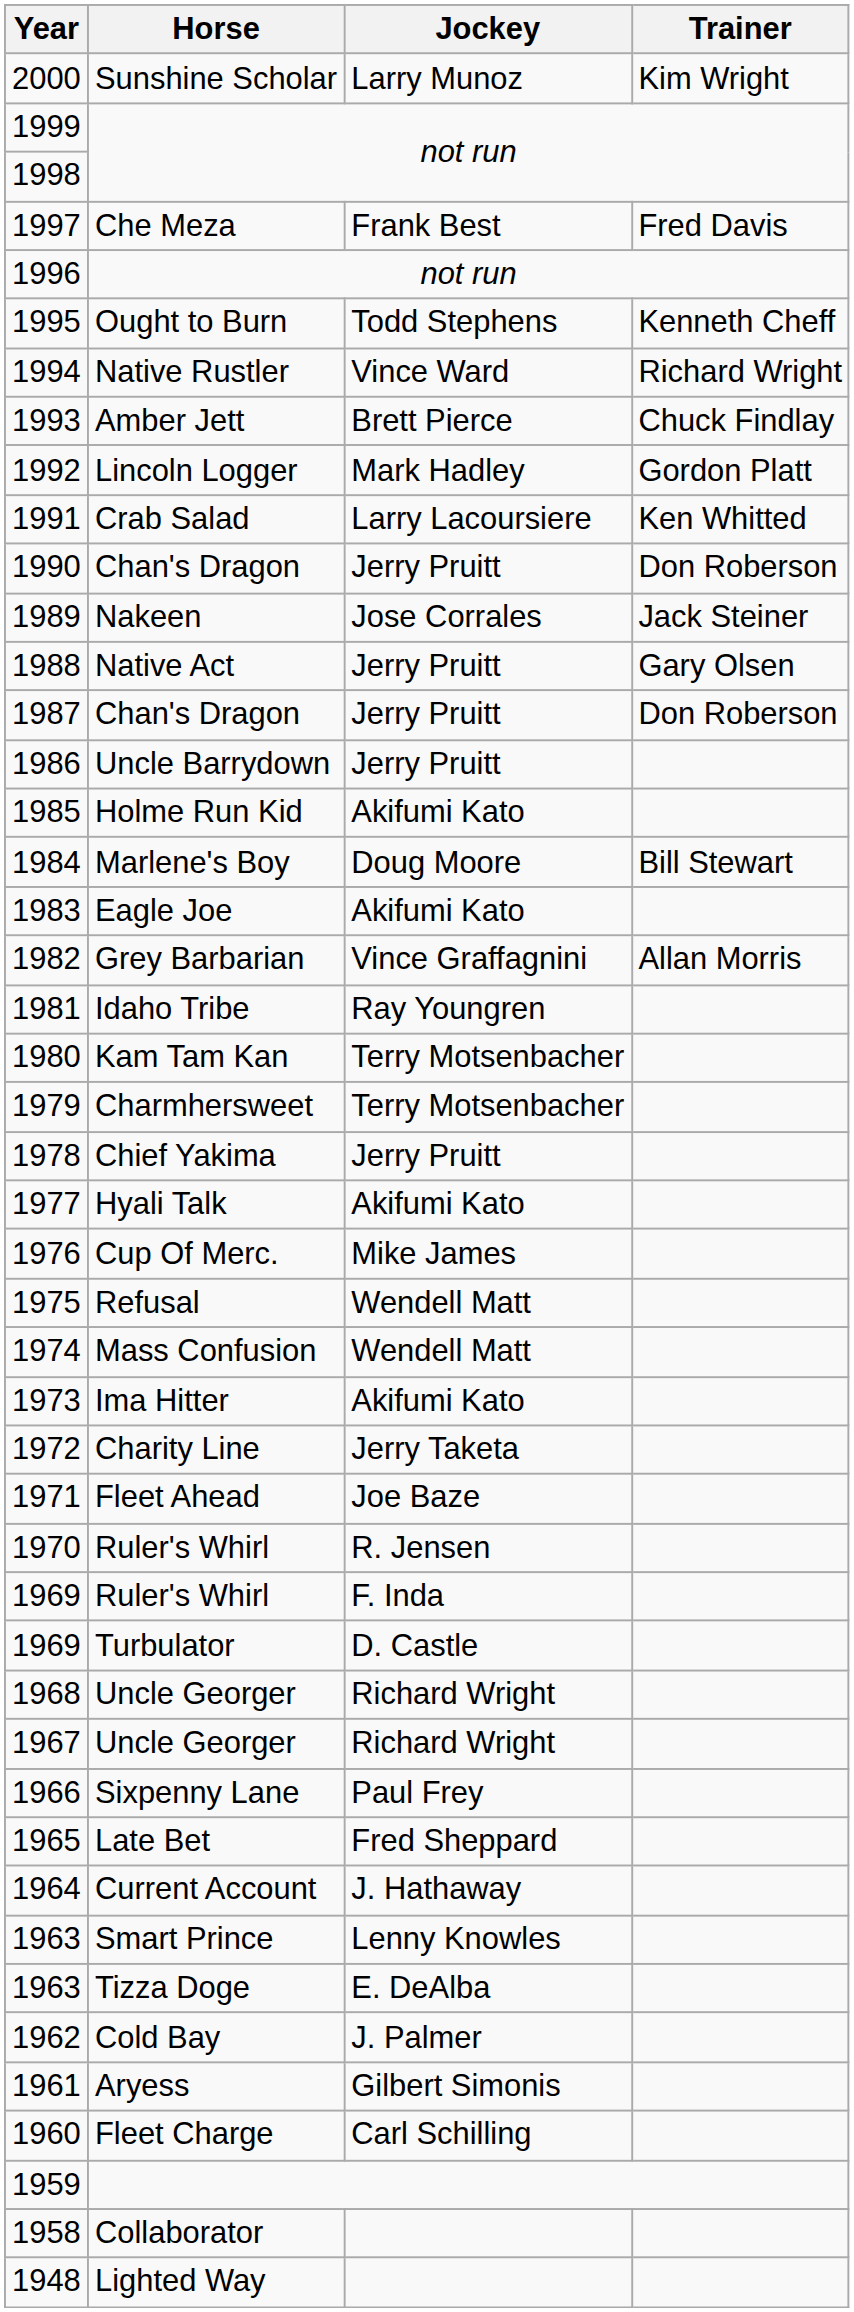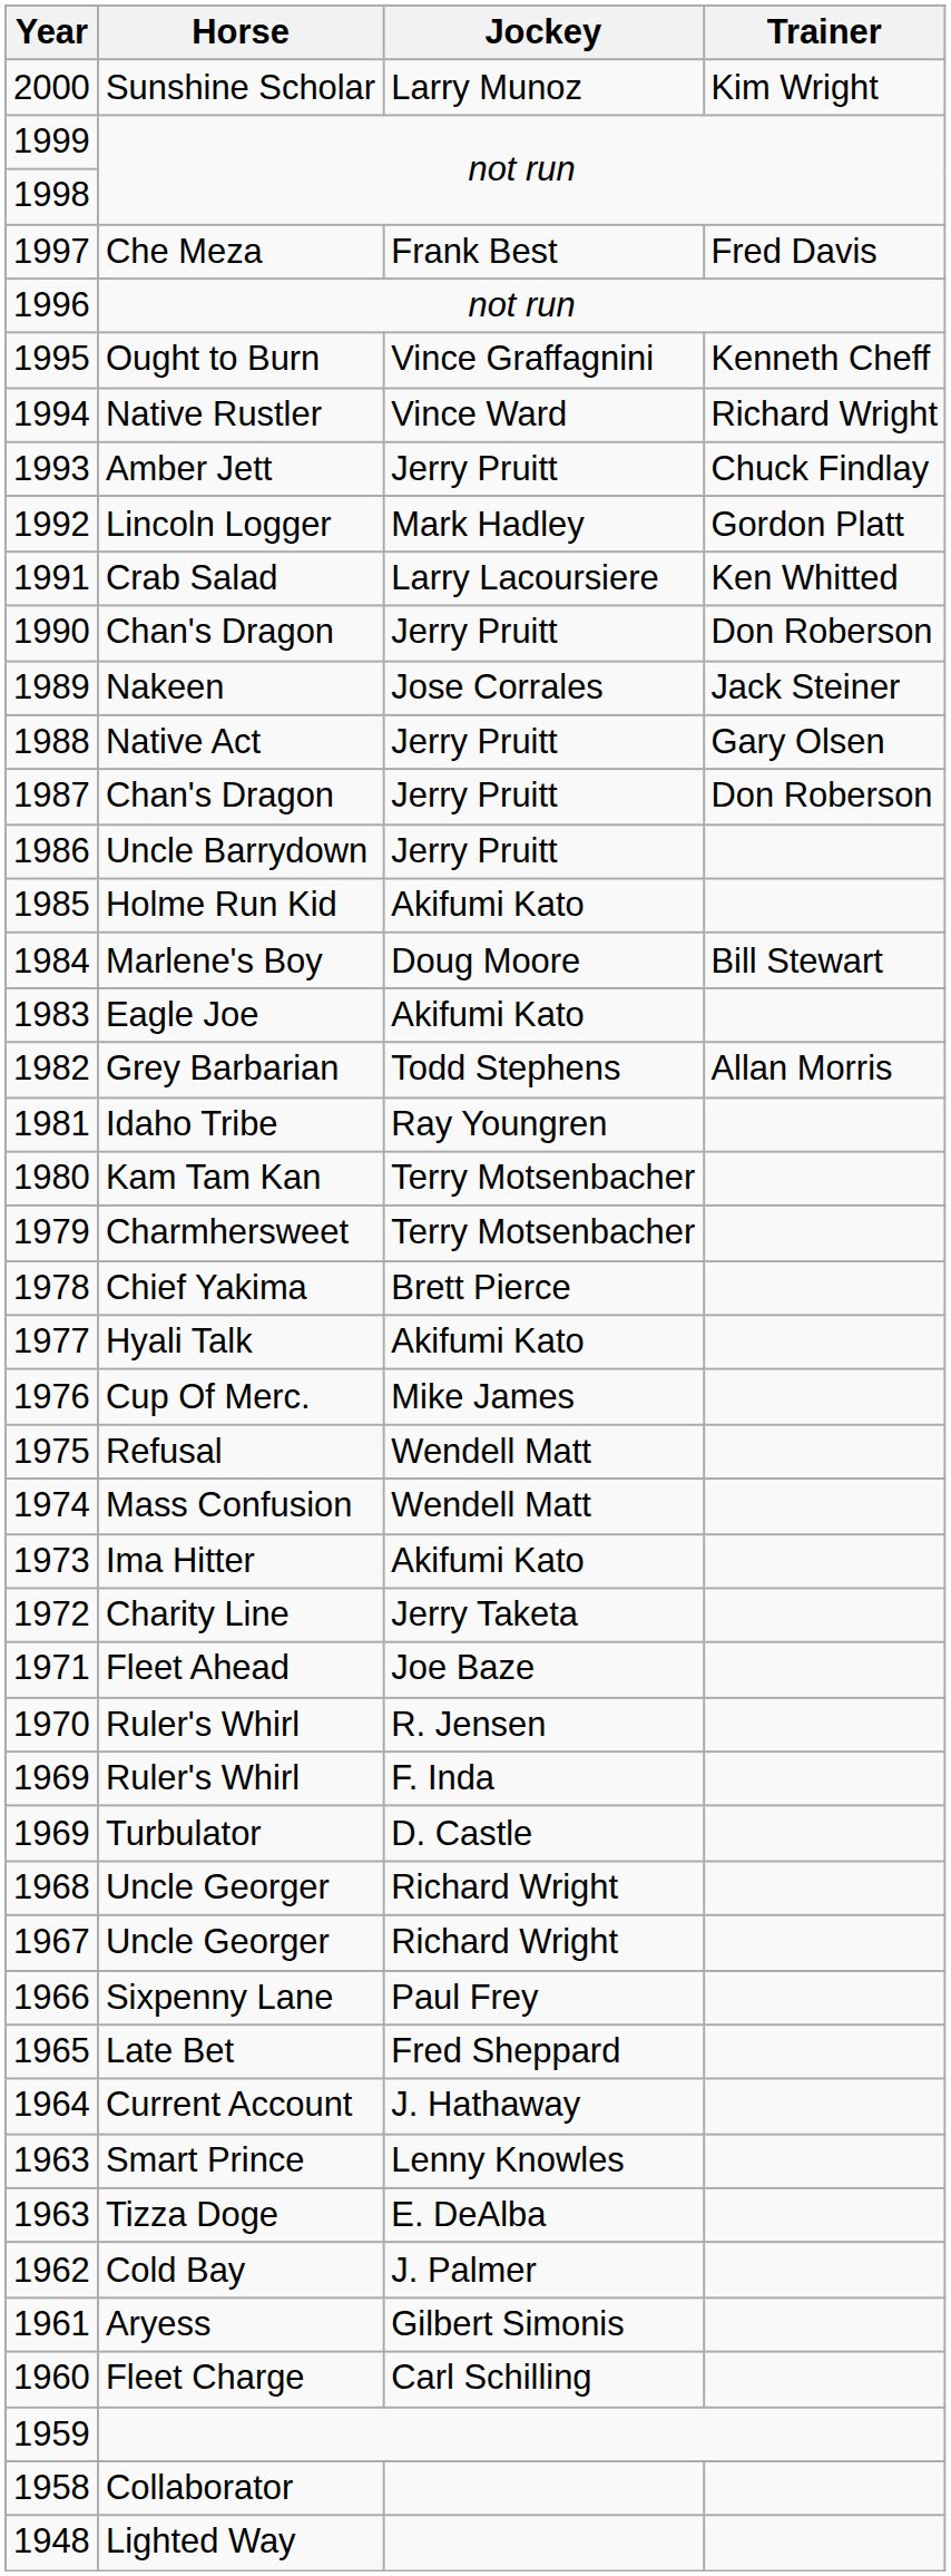 <table class="wikitable">
 <tr>
 <th>Year</th>
 <th>Horse</th>
 <th>Jockey</th>
 <th>Trainer</th>
 </tr>
 <tr>
 <td align=center>2000</td>
 <td>Sunshine Scholar</td>
 <td>Larry Munoz</td>
 <td>Kim Wright</td>
 </tr>
 <tr>
 <td align=center>1999</td>
 <td align=center colspan=3 rowspan=2><em>not run</em></td>
 </tr>
 <tr>
 <td align=center>1998</td>
 </tr>
 <tr>
 <td align=center>1997</td>
 <td>Che Meza</td>
 <td>Frank Best</td>
 <td>Fred Davis</td>
 </tr>
 <tr>
 <td align=center>1996</td>
 <td align=center colspan=3><em>not run</em></td>
 </tr>
 <tr>
 <td align=center>1995</td>
 <td>Ought to Burn</td>
-<td>Todd Stephens</td>
+<td>Vince Graffagnini</td>
 <td>Kenneth Cheff</td>
 </tr>
 <tr>
 <td align=center>1994</td>
 <td>Native Rustler</td>
 <td>Vince Ward</td>
 <td>Richard Wright</td>
 </tr>
 <tr>
 <td align=center>1993</td>
 <td>Amber Jett</td>
-<td>Brett Pierce</td>
+<td>Jerry Pruitt</td>
 <td>Chuck Findlay</td>
 </tr>
 <tr>
 <td align=center>1992</td>
 <td>Lincoln Logger</td>
 <td>Mark Hadley</td>
 <td>Gordon Platt</td>
 </tr>
 <tr>
 <td align=center>1991</td>
 <td>Crab Salad</td>
 <td>Larry Lacoursiere</td>
 <td>Ken Whitted</td>
 </tr>
 <tr>
 <td align=center>1990</td>
 <td>Chan's Dragon</td>
 <td>Jerry Pruitt</td>
 <td>Don Roberson</td>
 </tr>
 <tr>
 <td align=center>1989</td>
 <td>Nakeen</td>
 <td>Jose Corrales</td>
 <td>Jack Steiner</td>
 </tr>
 <tr>
 <td align=center>1988</td>
 <td>Native Act</td>
 <td>Jerry Pruitt</td>
 <td>Gary Olsen</td>
 </tr>
 <tr>
 <td align=center>1987</td>
 <td>Chan's Dragon</td>
 <td>Jerry Pruitt</td>
 <td>Don Roberson</td>
 </tr>
 <tr>
 <td align=center>1986</td>
 <td>Uncle Barrydown</td>
 <td>Jerry Pruitt</td>
 <td></td>
 </tr>
 <tr>
 <td align=center>1985</td>
 <td>Holme Run Kid</td>
 <td>Akifumi Kato</td>
 <td></td>
 </tr>
 <tr>
 <td align=center>1984</td>
 <td>Marlene's Boy</td>
 <td>Doug Moore</td>
 <td>Bill Stewart</td>
 </tr>
 <tr>
 <td align=center>1983</td>
 <td>Eagle Joe</td>
 <td>Akifumi Kato</td>
 <td></td>
 </tr>
 <tr>
 <td align=center>1982</td>
 <td>Grey Barbarian</td>
-<td>Vince Graffagnini</td>
+<td>Todd Stephens</td>
 <td>Allan Morris</td>
 </tr>
 <tr>
 <td align=center>1981</td>
 <td>Idaho Tribe</td>
 <td>Ray Youngren</td>
 <td></td>
 </tr>
 <tr>
 <td align=center>1980</td>
 <td>Kam Tam Kan</td>
 <td>Terry Motsenbacher</td>
 <td></td>
 </tr>
 <tr>
 <td align=center>1979</td>
 <td>Charmhersweet</td>
 <td>Terry Motsenbacher</td>
 <td></td>
 </tr>
 <tr>
 <td align=center>1978</td>
 <td>Chief Yakima</td>
-<td>Jerry Pruitt</td>
+<td>Brett Pierce</td>
 <td></td>
 </tr>
 <tr>
 <td align=center>1977</td>
 <td>Hyali Talk</td>
 <td>Akifumi Kato</td>
 <td></td>
 </tr>
 <tr>
 <td align=center>1976</td>
 <td>Cup Of Merc.</td>
 <td>Mike James</td>
 <td></td>
 </tr>
 <tr>
 <td align=center>1975</td>
 <td>Refusal</td>
 <td>Wendell Matt</td>
 <td></td>
 </tr>
 <tr>
 <td align=center>1974</td>
 <td>Mass Confusion</td>
 <td>Wendell Matt</td>
 <td></td>
 </tr>
 <tr>
 <td align=center>1973</td>
 <td>Ima Hitter</td>
 <td>Akifumi Kato</td>
 <td></td>
 </tr>
 <tr>
 <td align=center>1972</td>
 <td>Charity Line</td>
 <td>Jerry Taketa</td>
 <td></td>
 </tr>
 <tr>
 <td align=center>1971</td>
 <td>Fleet Ahead</td>
 <td>Joe Baze</td>
 <td></td>
 </tr>
 <tr>
 <td align=center>1970</td>
 <td>Ruler's Whirl</td>
 <td>R. Jensen</td>
 <td></td>
 </tr>
 <tr>
 <td align=center>1969 </td>
 <td>Ruler's Whirl</td>
 <td>F. Inda</td>
 <td></td>
 </tr>
 <tr>
 <td align=center>1969 </td>
 <td>Turbulator</td>
 <td>D. Castle</td>
 <td></td>
 </tr>
 <tr>
 <td align=center>1968</td>
 <td>Uncle Georger</td>
 <td>Richard Wright</td>
 <td></td>
 </tr>
 <tr>
 <td align=center>1967</td>
 <td>Uncle Georger</td>
 <td>Richard Wright</td>
 <td></td>
 </tr>
 <tr>
 <td align=center>1966</td>
 <td>Sixpenny Lane</td>
 <td>Paul Frey</td>
 <td></td>
 </tr>
 <tr>
 <td align=center>1965</td>
 <td>Late Bet</td>
 <td>Fred Sheppard</td>
 <td></td>
 </tr>
 <tr>
 <td align=center>1964</td>
 <td>Current Account</td>
 <td>J. Hathaway</td>
 <td></td>
 </tr>
 <tr>
 <td align=center>1963 </td>
 <td>Smart Prince</td>
 <td>Lenny Knowles</td>
 <td></td>
 </tr>
 <tr>
 <td align=center>1963 </td>
 <td>Tizza Doge</td>
 <td>E. DeAlba</td>
 <td></td>
 </tr>
 <tr>
 <td align=center>1962</td>
 <td>Cold Bay</td>
 <td>J. Palmer</td>
 <td></td>
 </tr>
 <tr>
 <td align=center>1961</td>
 <td>Aryess</td>
 <td>Gilbert Simonis</td>
 <td></td>
 </tr>
 <tr>
 <td align=center>1960</td>
 <td>Fleet Charge</td>
 <td>Carl Schilling</td>
 <td></td>
 </tr>
 <tr>
 <td align=center>1959</td>
 <td colspan=3></td>
 </tr>
 <tr>
 <td align=center>1958</td>
 <td>Collaborator</td>
 <td></td>
 <td></td>
 </tr>
 <tr>
 <td align=center>1948</td>
 <td>Lighted Way</td>
 <td></td>
 <td></td>
 </tr>
 </table>
